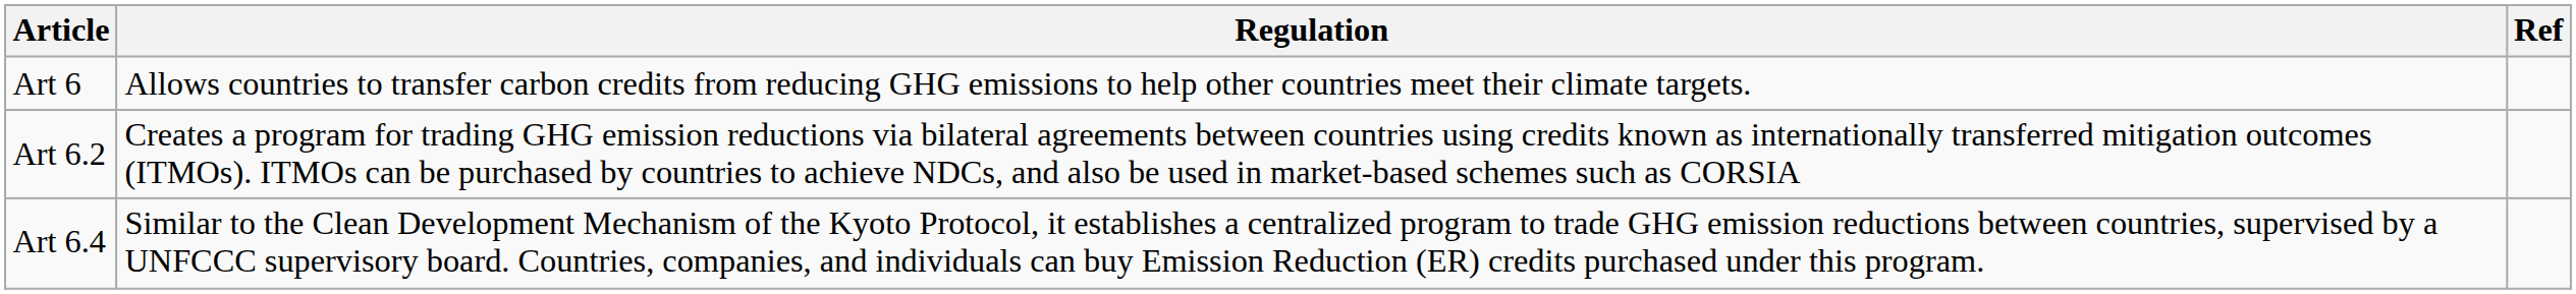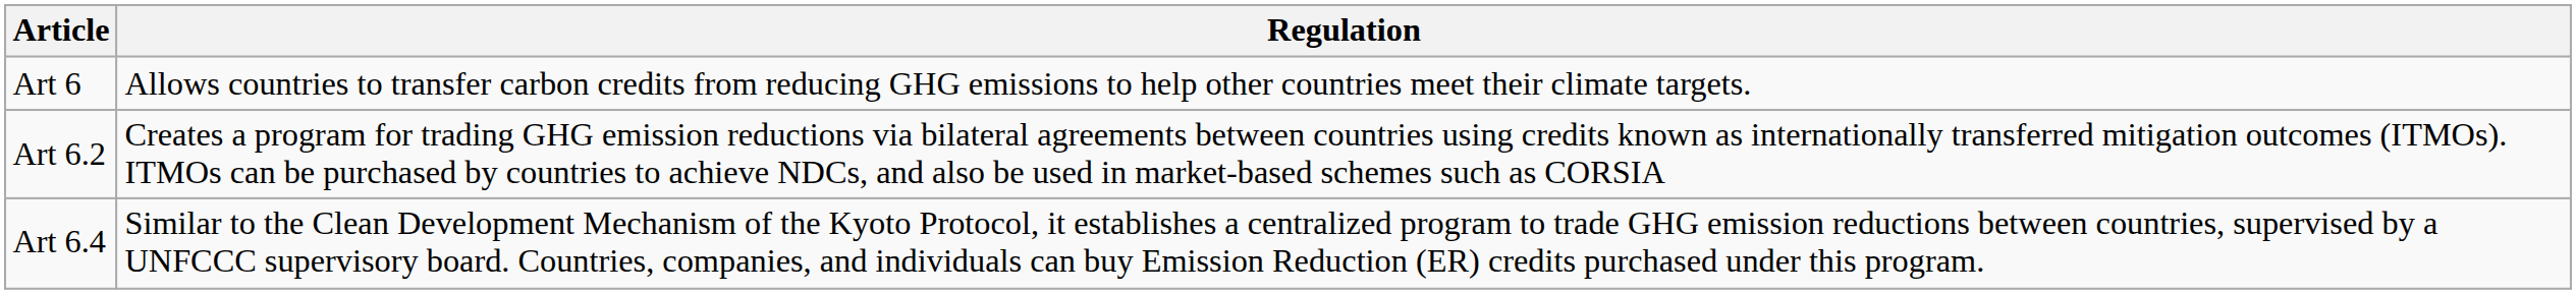 <table class="wikitable">
 <tr>
 <th>Article</th>
 <th>Regulation</th>
-<th>Ref</th>
 </tr>
 <tr>
 <td>Art 6</td>
 <td>Allows countries to transfer carbon credits from reducing GHG emissions to help other countries meet their climate targets.</td>
-<td></td>
 </tr>
 <tr>
 <td>Art 6.2</td>
 <td>Creates a program for trading GHG emission reductions via bilateral agreements between countries using credits known as internationally transferred mitigation outcomes (ITMOs). ITMOs can be purchased by countries to achieve NDCs, and also be used in market-based schemes such as CORSIA</td>
-<td></td>
 </tr>
 <tr>
 <td>Art 6.4</td>
 <td>Similar to the Clean Development Mechanism of the Kyoto Protocol, it establishes a centralized program to trade GHG emission reductions between countries, supervised by a UNFCCC supervisory board. Countries, companies, and individuals can buy Emission Reduction (ER) credits purchased under this program.</td>
-<td></td>
 </tr>
 </table>
